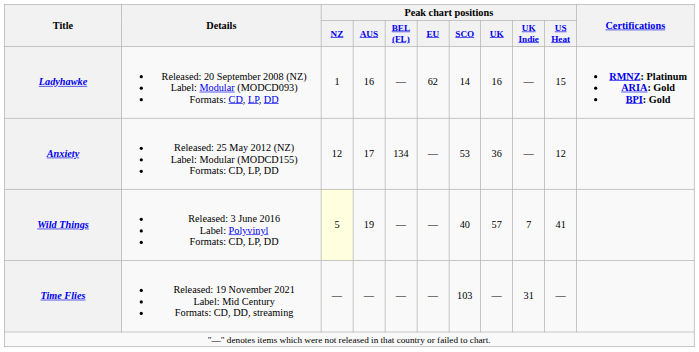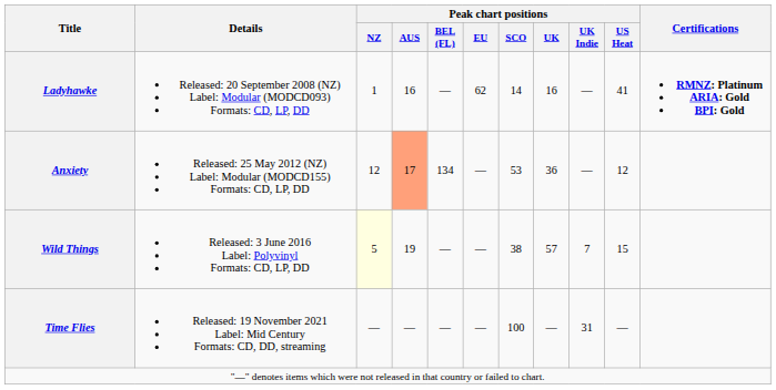 <table class="wikitable plainrowheaders" style="text-align:center;">
 <tr>
 <th scope="col" rowspan="2" style="width:11em;">Title</th>
 <th scope="col" rowspan="2" style="width:19em;">Details</th>
 <th scope="col" colspan="8">Peak chart positions</th>
 <th scope="col" rowspan="2" style="width:11em;"><a href='#'>Certifications</a></th>
 </tr>
 <tr>
 <th style="width:3em;font-size:90%"><a href='#'>NZ</a><br></th>
 <th style="width:3em;font-size:90%"><a href='#'>AUS</a><br></th>
 <th style="width:3em;font-size:90%"><a href='#'>BEL<br>(FL)</a><br></th>
 <th style="width:3em;font-size:90%"><a href='#'>EU</a><br></th>
 <th style="width:3em;font-size:90%"><a href='#'>SCO</a><br></th>
 <th style="width:3em;font-size:90%"><a href='#'>UK</a><br></th>
 <th style="width:3em;font-size:90%"><a href='#'>UK<br>Indie</a><br></th>
 <th style="width:3em;font-size:90%"><a href='#'>US<br>Heat</a><br></th>
 </tr>
 <tr>
 <th scope="row"><em><a href='#'>Ladyhawke</a></em></th>
 <td><br><ul><li>Released: 20 September 2008 <span>(NZ)</span></li><li>Label: <a href='#'>Modular</a> <span>(MODCD093)</span></li><li>Formats: <a href='#'>CD</a>, <a href='#'>LP</a>, <a href='#'>DD</a></li></ul></td>
 <td>1</td>
 <td>16</td>
 <td>—</td>
 <td>62</td>
 <td>14</td>
 <td>16</td>
 <td>—</td>
-<td>15</td>
+<td>41</td>
 <td><strong><br><ul><li><a href='#'>RMNZ</a>: Platinum</li><li><a href='#'>ARIA</a>: Gold</li><li><a href='#'>BPI</a>: Gold</li></ul></strong></td>
 </tr>
 <tr>
 <th scope="row"><em><a href='#'>Anxiety</a></em></th>
 <td><br><ul><li>Released: 25 May 2012 <span>(NZ)</span></li><li>Label: Modular <span>(MODCD155)</span></li><li>Formats: CD, LP, DD</li></ul></td>
 <td>12</td>
-<td>17</td>
+<td style="background: lightsalmon;">17</td>
 <td>134</td>
 <td>—</td>
 <td>53</td>
 <td>36</td>
 <td>—</td>
 <td>12</td>
 <td></td>
 </tr>
 <tr>
 <th scope="row"><em><a href='#'>Wild Things</a></em></th>
 <td><br><ul><li>Released: 3 June 2016</li><li>Label: <a href='#'>Polyvinyl</a></li><li>Formats: CD, LP, DD</li></ul></td>
 <td style="background: lightyellow;">5</td>
 <td>19</td>
 <td>—</td>
 <td>—</td>
-<td>40</td>
+<td>38</td>
 <td>57</td>
 <td>7</td>
-<td>41</td>
+<td>15</td>
 <td></td>
 </tr>
 <tr>
 <th scope="row"><em><a href='#'>Time Flies</a></em></th>
 <td><br><ul><li>Released: 19 November 2021</li><li>Label: Mid Century</li><li>Formats: CD, DD, streaming</li></ul></td>
 <td>—</td>
 <td>—</td>
 <td>—</td>
 <td>—</td>
-<td>103</td>
+<td>100</td>
 <td>—</td>
 <td>31</td>
 <td>—</td>
 <td></td>
 </tr>
 <tr>
 <td colspan="12" style="font-size:90%;">"—" denotes items which were not released in that country or failed to chart.</td>
 </tr>
 </table>
